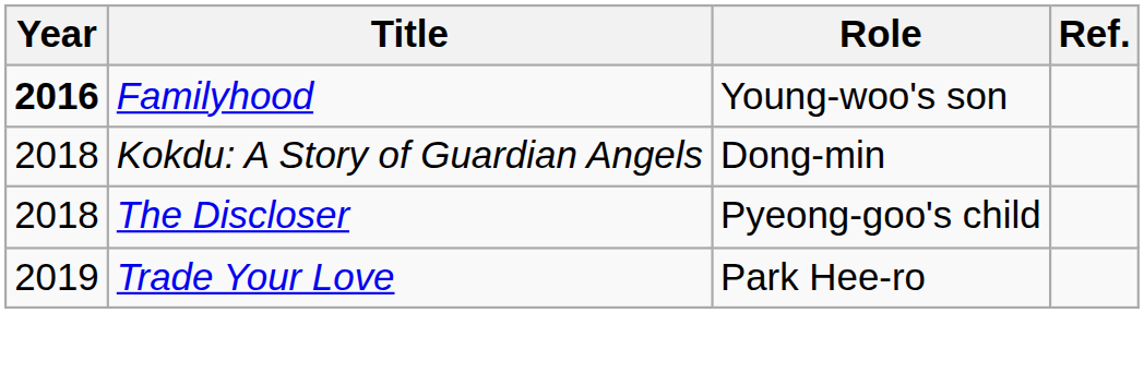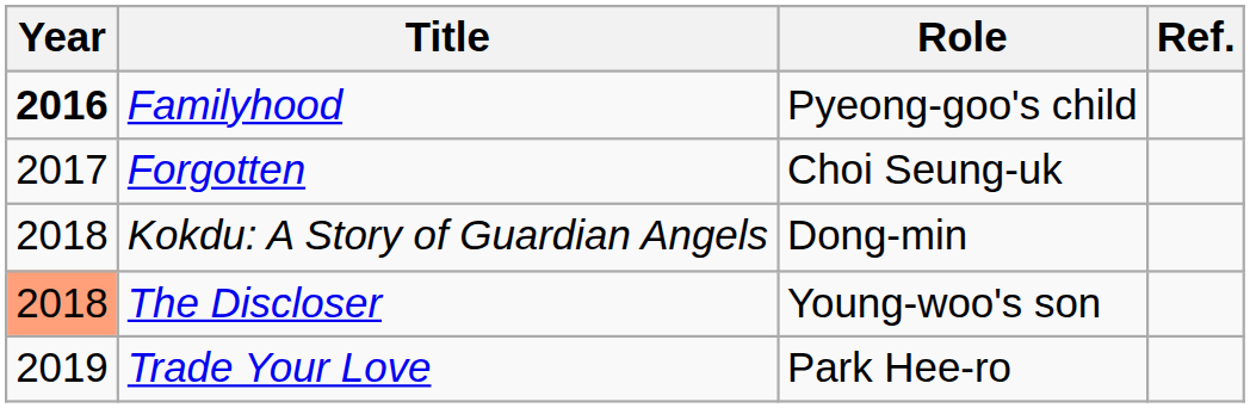 <table class="wikitable">
 <tr>
 <th>Year</th>
 <th>Title</th>
 <th>Role</th>
 <th>Ref.</th>
 </tr>
 <tr>
 <td><strong>2016</strong></td>
 <td><em><a href='#'>Familyhood</a></em></td>
-<td>Young-woo's son</td>
+<td>Pyeong-goo's child</td>
+<td></td>
+</tr>
+<tr>
+<td>2017</td>
+<td><em><a href='#'>Forgotten</a></em></td>
+<td>Choi Seung-uk</td>
 <td></td>
 </tr>
 <tr>
 <td>2018</td>
 <td><em>Kokdu: A Story of Guardian Angels</em></td>
 <td>Dong-min</td>
 <td></td>
 </tr>
 <tr>
-<td>2018</td>
+<td style="background: lightsalmon;">2018</td>
 <td><em><a href='#'>The Discloser</a></em></td>
-<td>Pyeong-goo's child</td>
+<td>Young-woo's son</td>
 <td></td>
 </tr>
 <tr>
 <td>2019</td>
 <td><em><a href='#'>Trade Your Love</a></em></td>
 <td>Park Hee-ro</td>
 <td></td>
 </tr>
 </table>
